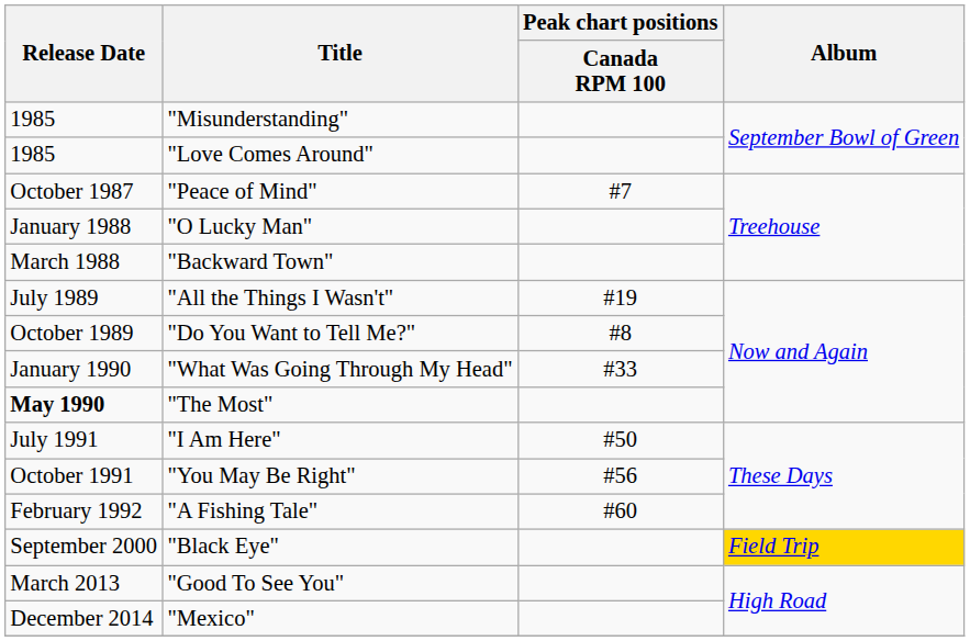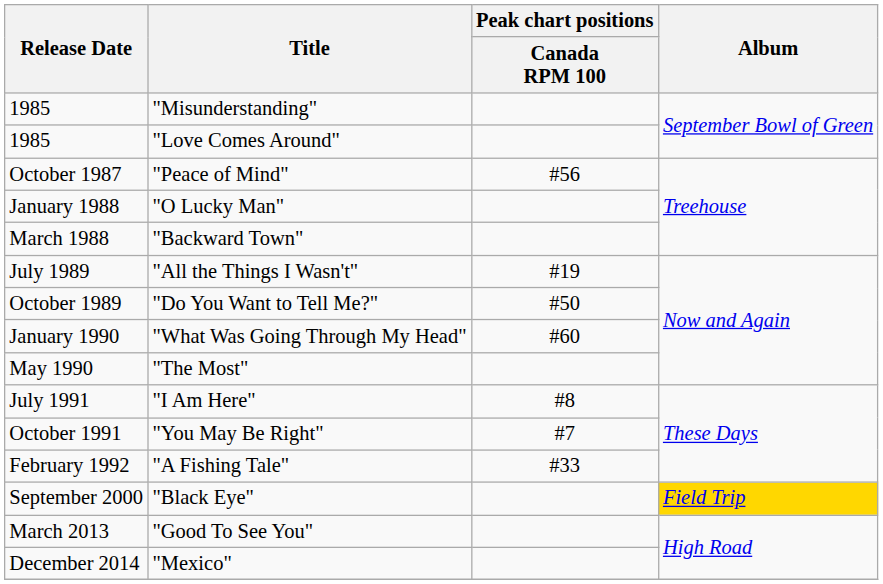 <table class="wikitable">
 <tr>
 <th rowspan="2"><strong>Release Date</strong></th>
 <th rowspan="2"><strong>Title</strong></th>
 <th colspan="1"><strong>Peak chart positions</strong></th>
 <th rowspan="2"><strong>Album</strong></th>
 </tr>
 <tr>
 <th align="center">Canada <br> RPM 100</th>
 </tr>
 <tr>
 <td>1985</td>
 <td>"Misunderstanding"</td>
 <td align="center"></td>
 <td rowspan="2"><em><a href='#'>September Bowl of Green</a></em></td>
 </tr>
 <tr>
 <td>1985</td>
 <td>"Love Comes Around"</td>
 <td align="center"></td>
 </tr>
 <tr>
 <td>October 1987</td>
 <td>"Peace of Mind"</td>
-<td align="center">#7</td>
+<td align="center">#56</td>
 <td rowspan="3"><em><a href='#'>Treehouse</a></em></td>
 </tr>
 <tr>
 <td>January 1988</td>
 <td>"O Lucky Man"</td>
 <td align="center"></td>
 </tr>
 <tr>
 <td>March 1988</td>
 <td>"Backward Town"</td>
 <td align="center"></td>
 </tr>
 <tr>
 <td>July 1989</td>
 <td>"All the Things I Wasn't"</td>
 <td align="center">#19</td>
 <td rowspan="4"><em><a href='#'>Now and Again</a></em></td>
 </tr>
 <tr>
 <td>October 1989</td>
 <td>"Do You Want to Tell Me?"</td>
-<td align="center">#8</td>
+<td align="center">#50</td>
 </tr>
 <tr>
 <td>January 1990</td>
 <td>"What Was Going Through My Head"</td>
-<td align="center">#33</td>
+<td align="center">#60</td>
 </tr>
 <tr>
-<td><strong>May 1990</strong></td>
+<td>May 1990</td>
 <td>"The Most"</td>
 <td align="center"></td>
 </tr>
 <tr>
 <td>July 1991</td>
 <td>"I Am Here"</td>
-<td align="center">#50</td>
+<td align="center">#8</td>
 <td rowspan="3"><em><a href='#'>These Days</a></em></td>
 </tr>
 <tr>
 <td>October 1991</td>
 <td>"You May Be Right"</td>
-<td align="center">#56</td>
+<td align="center">#7</td>
 </tr>
 <tr>
 <td>February 1992</td>
 <td>"A Fishing Tale"</td>
-<td align="center">#60</td>
+<td align="center">#33</td>
 </tr>
 <tr>
 <td>September 2000</td>
 <td>"Black Eye"</td>
 <td align="center"></td>
 <td rowspan="1" style="background: gold;"><em><a href='#'>Field Trip</a></em></td>
 </tr>
 <tr>
 <td>March 2013</td>
 <td>"Good To See You"</td>
 <td align="center"></td>
 <td rowspan="2"><em><a href='#'>High Road</a></em></td>
 </tr>
 <tr>
 <td>December 2014</td>
 <td>"Mexico"</td>
 <td align="center"></td>
 </tr>
 <tr>
 </tr>
 </table>
